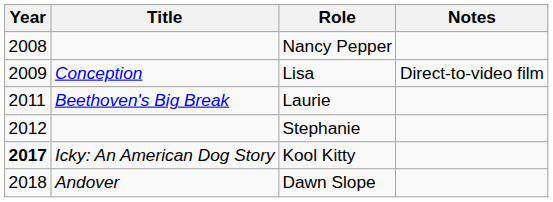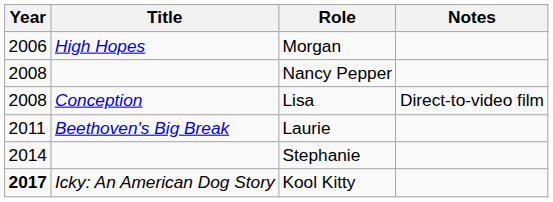 <table class="wikitable sortable">
 <tr>
 <th>Year</th>
 <th>Title</th>
 <th>Role</th>
 <th class="unsortable">Notes</th>
 </tr>
 <tr>
+<td>2006</td>
+<td><em><a href='#'>High Hopes</a></em></td>
+<td>Morgan</td>
+<td></td>
+</tr>
+<tr>
 <td>2008</td>
 <td><em></em></td>
 <td>Nancy Pepper</td>
 <td></td>
 </tr>
 <tr>
-<td>2009</td>
+<td>2008</td>
 <td><em><a href='#'>Conception</a></em></td>
 <td>Lisa</td>
 <td>Direct-to-video film</td>
 </tr>
 <tr>
 <td>2011</td>
 <td><em><a href='#'>Beethoven's Big Break</a></em></td>
 <td>Laurie</td>
 <td></td>
 </tr>
 <tr>
-<td>2012</td>
+<td>2014</td>
 <td><em></em></td>
 <td>Stephanie</td>
 <td></td>
 </tr>
 <tr>
 <td><strong>2017</strong></td>
 <td><em>Icky: An American Dog Story</em></td>
 <td>Kool Kitty</td>
 <td></td>
 </tr>
-<tr>
-<td>2018</td>
-<td><em>Andover</em></td>
-<td>Dawn Slope</td>
-<td></td>
-</tr>
 </table>
